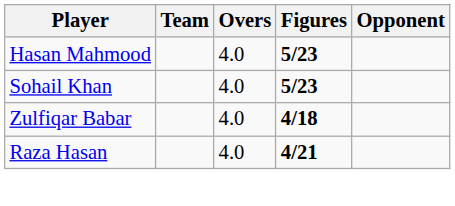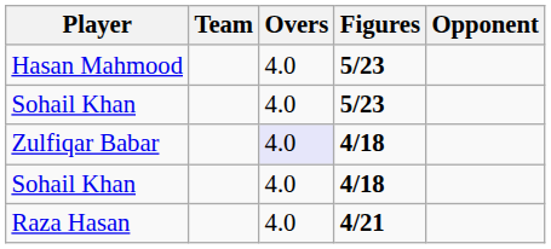 <table class="wikitable">
 <tr>
 <th>Player</th>
 <th>Team</th>
 <th>Overs</th>
 <th>Figures</th>
 <th>Opponent</th>
 </tr>
 <tr>
 <td><a href='#'>Hasan Mahmood</a></td>
 <td></td>
 <td>4.0</td>
 <td><strong>5/23</strong></td>
 <td></td>
 </tr>
 <tr>
 <td><a href='#'>Sohail Khan</a></td>
 <td></td>
 <td>4.0</td>
 <td><strong>5/23</strong></td>
 <td></td>
 </tr>
 <tr>
 <td><a href='#'>Zulfiqar Babar</a></td>
 <td></td>
+<td style="background: lavender;">4.0</td>
+<td><strong>4/18</strong></td>
+<td></td>
+</tr>
+<tr>
+<td><a href='#'>Sohail Khan</a></td>
+<td></td>
 <td>4.0</td>
 <td><strong>4/18</strong></td>
 <td></td>
 </tr>
 <tr>
 <td><a href='#'>Raza Hasan</a></td>
 <td></td>
 <td>4.0</td>
 <td><strong>4/21</strong></td>
 <td></td>
 </tr>
 </table>
